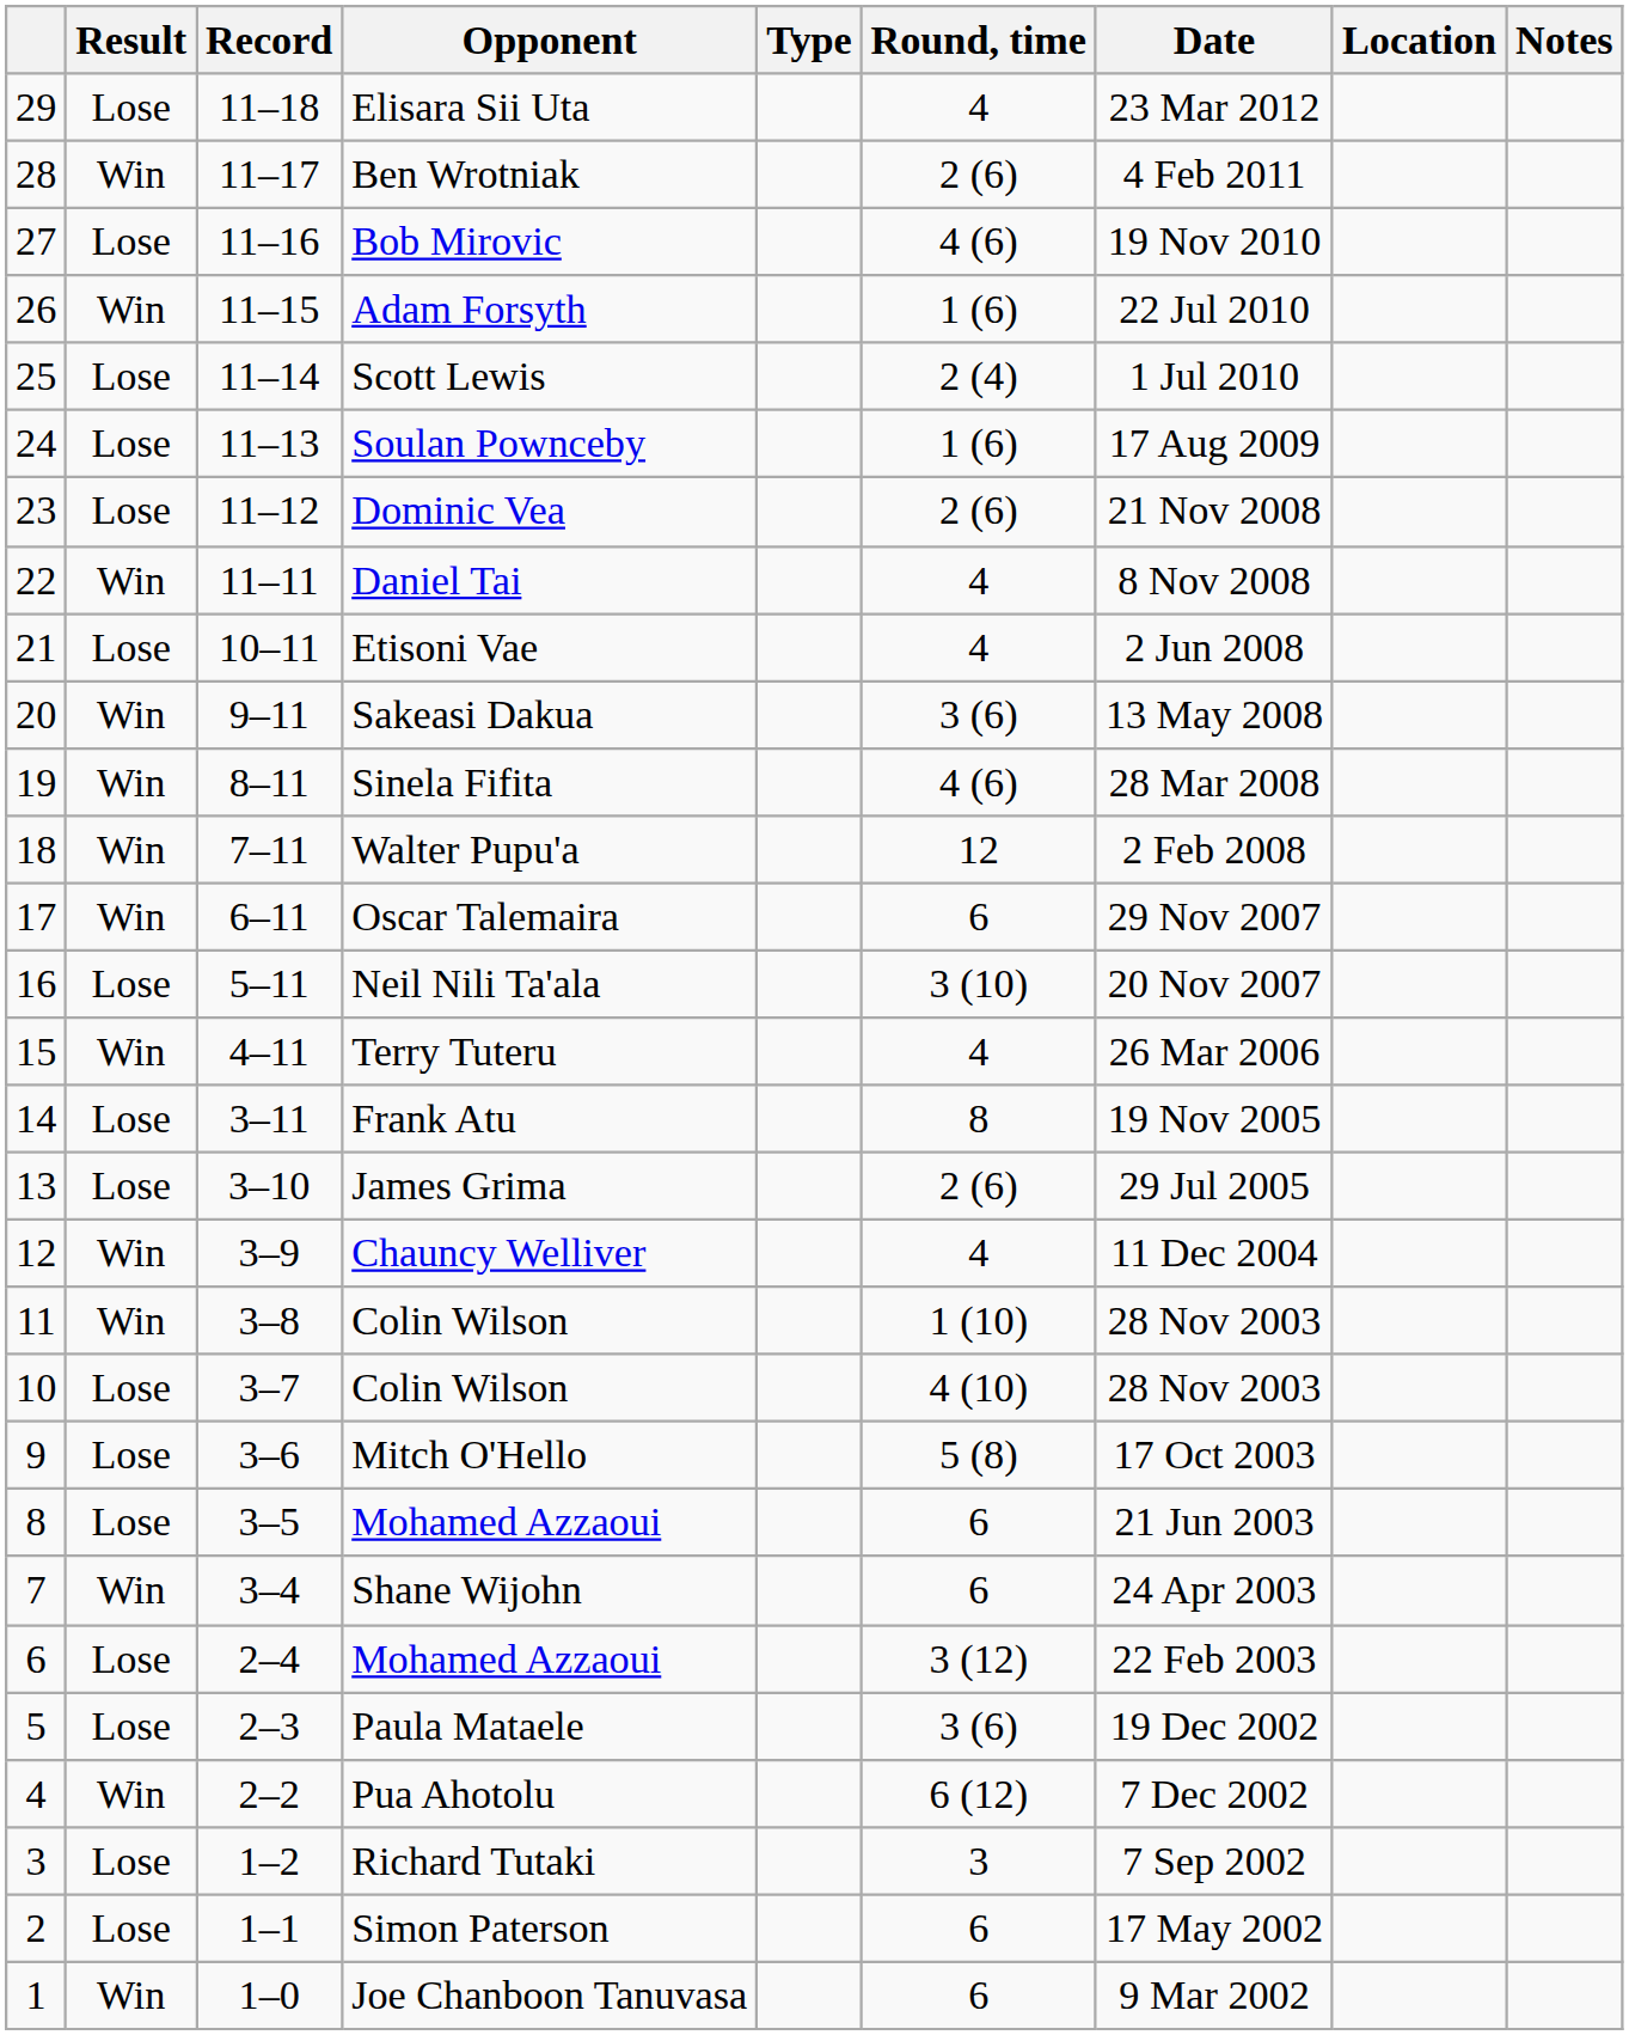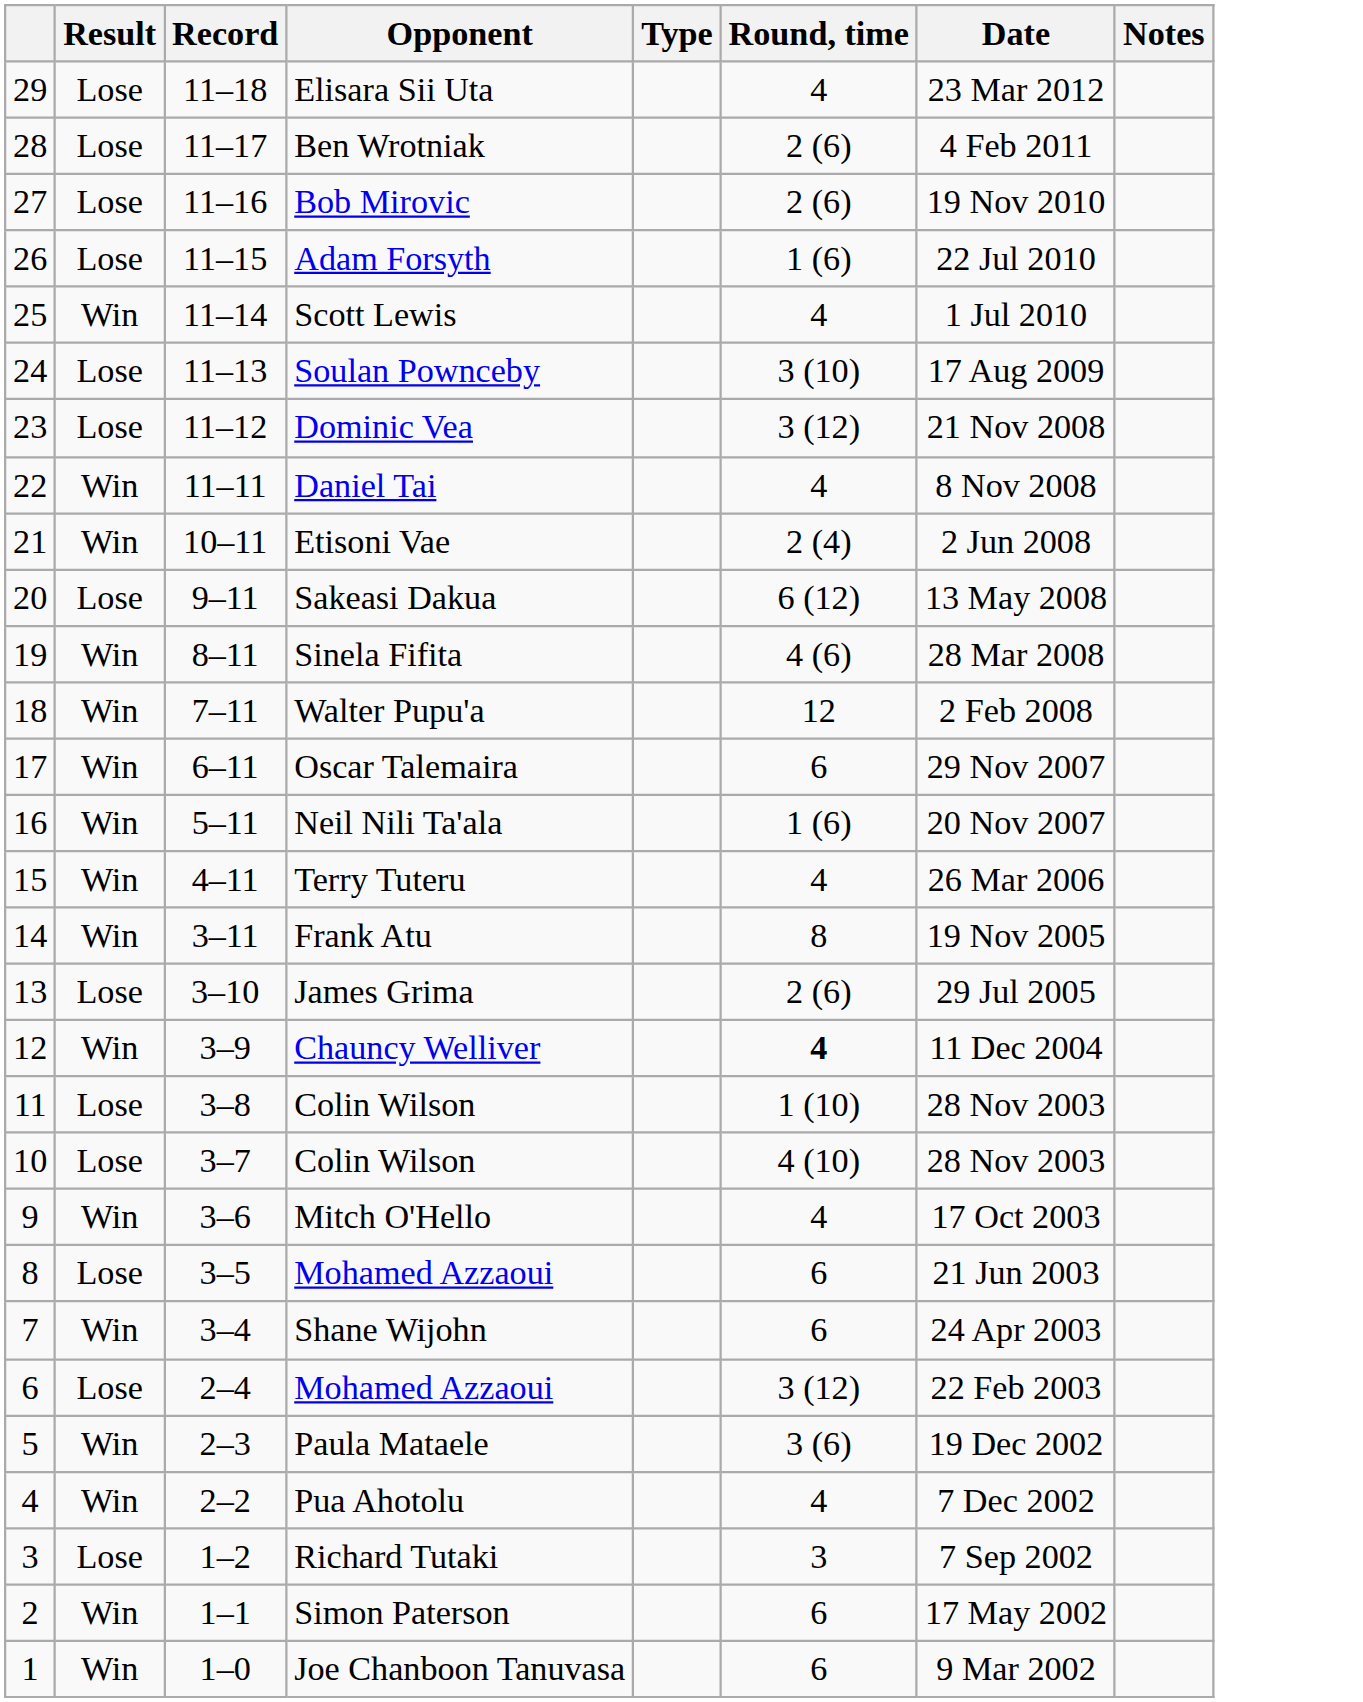 <table class="wikitable" style="text-align:center; font-size:95%">
 <tr>
 <th></th>
 <th>Result</th>
 <th>Record</th>
 <th>Opponent</th>
 <th>Type</th>
 <th>Round, time</th>
 <th>Date</th>
-<th>Location</th>
 <th>Notes</th>
 </tr>
 <tr>
 <td>29</td>
 <td>Lose</td>
 <td>11–18</td>
 <td style="text-align:left;"> Elisara Sii Uta</td>
 <td></td>
 <td>4</td>
 <td>23 Mar 2012</td>
-<td style="text-align:left;"> </td>
 <td></td>
 </tr>
 <tr>
 <td>28</td>
-<td>Win</td>
+<td>Lose</td>
 <td>11–17</td>
 <td style="text-align:left;"> Ben Wrotniak</td>
 <td></td>
 <td>2 (6) </td>
 <td>4 Feb 2011</td>
-<td style="text-align:left;"> </td>
 <td></td>
 </tr>
 <tr>
 <td>27</td>
 <td>Lose</td>
 <td>11–16</td>
 <td style="text-align:left;"> <a href='#'>Bob Mirovic</a></td>
 <td></td>
-<td>4 (6)</td>
+<td>2 (6) </td>
 <td>19 Nov 2010</td>
-<td style="text-align:left;"> </td>
 <td></td>
 </tr>
 <tr>
 <td>26</td>
-<td>Win</td>
+<td>Lose</td>
 <td>11–15</td>
 <td style="text-align:left;"> <a href='#'>Adam Forsyth</a></td>
 <td></td>
 <td>1 (6) </td>
 <td>22 Jul 2010</td>
-<td style="text-align:left;"> </td>
 <td></td>
 </tr>
 <tr>
 <td>25</td>
-<td>Lose</td>
+<td>Win</td>
 <td>11–14</td>
 <td style="text-align:left;"> Scott Lewis</td>
 <td></td>
-<td>2 (4)</td>
+<td>4</td>
 <td>1 Jul 2010</td>
-<td style="text-align:left;"> </td>
 <td></td>
 </tr>
 <tr>
 <td>24</td>
 <td>Lose</td>
 <td>11–13</td>
 <td style="text-align:left;"> <a href='#'>Soulan Pownceby</a></td>
 <td></td>
-<td>1 (6)</td>
+<td>3 (10) </td>
 <td>17 Aug 2009</td>
-<td style="text-align:left;"> </td>
 <td></td>
 </tr>
 <tr>
 <td>23</td>
 <td>Lose</td>
 <td>11–12</td>
 <td style="text-align:left;"> <a href='#'>Dominic Vea</a></td>
 <td></td>
-<td>2 (6) </td>
+<td>3 (12) </td>
 <td>21 Nov 2008</td>
-<td style="text-align:left;"> </td>
 <td style="text-align:left;"></td>
 </tr>
 <tr>
 <td>22</td>
 <td>Win</td>
 <td>11–11</td>
 <td style="text-align:left;"> <a href='#'>Daniel Tai</a></td>
 <td></td>
 <td>4</td>
 <td>8 Nov 2008</td>
-<td style="text-align:left;"> </td>
 <td></td>
 </tr>
 <tr>
 <td>21</td>
-<td>Lose</td>
+<td>Win</td>
 <td>10–11</td>
 <td style="text-align:left;"> Etisoni Vae</td>
 <td></td>
-<td>4</td>
+<td>2 (4)</td>
 <td>2 Jun 2008</td>
-<td style="text-align:left;"> </td>
 <td></td>
 </tr>
 <tr>
 <td>20</td>
-<td>Win</td>
+<td>Lose</td>
 <td>9–11</td>
 <td style="text-align:left;"> Sakeasi Dakua</td>
 <td></td>
-<td>3 (6)</td>
+<td>6 (12)</td>
 <td>13 May 2008</td>
-<td style="text-align:left;"> </td>
 <td style="text-align:left;"></td>
 </tr>
 <tr>
 <td>19</td>
 <td>Win</td>
 <td>8–11</td>
 <td style="text-align:left;"> Sinela Fifita</td>
 <td></td>
 <td>4 (6)</td>
 <td>28 Mar 2008</td>
-<td style="text-align:left;"> </td>
 <td style="text-align:left;"></td>
 </tr>
 <tr>
 <td>18</td>
 <td>Win</td>
 <td>7–11</td>
 <td style="text-align:left;"> Walter Pupu'a</td>
 <td></td>
 <td>12</td>
 <td>2 Feb 2008</td>
-<td style="text-align:left;"> </td>
 <td style="text-align:left;"></td>
 </tr>
 <tr>
 <td>17</td>
 <td>Win</td>
 <td>6–11</td>
 <td style="text-align:left;"> Oscar Talemaira</td>
 <td></td>
 <td>6</td>
 <td>29 Nov 2007</td>
-<td style="text-align:left;"> </td>
 <td></td>
 </tr>
 <tr>
 <td>16</td>
-<td>Lose</td>
+<td>Win</td>
 <td>5–11</td>
 <td style="text-align:left;"> Neil Nili Ta'ala</td>
 <td></td>
-<td>3 (10) </td>
+<td>1 (6)</td>
 <td>20 Nov 2007</td>
-<td style="text-align:left;"> </td>
 <td></td>
 </tr>
 <tr>
 <td>15</td>
 <td>Win</td>
 <td>4–11</td>
 <td style="text-align:left;"> Terry Tuteru</td>
 <td></td>
 <td>4</td>
 <td>26 Mar 2006</td>
-<td style="text-align:left;"> </td>
 <td></td>
 </tr>
 <tr>
 <td>14</td>
-<td>Lose</td>
+<td>Win</td>
 <td>3–11</td>
 <td style="text-align:left;"> Frank Atu</td>
 <td></td>
 <td>8</td>
 <td>19 Nov 2005</td>
-<td style="text-align:left;"> </td>
 <td></td>
 </tr>
 <tr>
 <td>13</td>
 <td>Lose</td>
 <td>3–10</td>
 <td style="text-align:left;"> James Grima</td>
 <td></td>
 <td>2 (6) </td>
 <td>29 Jul 2005</td>
-<td style="text-align:left;"> </td>
 <td></td>
 </tr>
 <tr>
 <td>12</td>
 <td>Win</td>
 <td>3–9</td>
 <td style="text-align:left;"> <a href='#'>Chauncy Welliver</a></td>
 <td></td>
-<td>4</td>
+<td><strong>4</strong></td>
 <td>11 Dec 2004</td>
-<td style="text-align:left;"> </td>
 <td></td>
 </tr>
 <tr>
 <td>11</td>
-<td>Win</td>
+<td>Lose</td>
 <td>3–8</td>
 <td style="text-align:left;"> Colin Wilson</td>
 <td></td>
 <td>1 (10) </td>
 <td>28 Nov 2003</td>
-<td style="text-align:left;"> </td>
 <td></td>
 </tr>
 <tr>
 <td>10</td>
 <td>Lose</td>
 <td>3–7</td>
 <td style="text-align:left;"> Colin Wilson</td>
 <td></td>
 <td>4 (10)</td>
 <td>28 Nov 2003</td>
-<td style="text-align:left;"> </td>
 <td style="text-align:left;"></td>
 </tr>
 <tr>
 <td>9</td>
-<td>Lose</td>
+<td>Win</td>
 <td>3–6</td>
 <td style="text-align:left;"> Mitch O'Hello</td>
 <td></td>
-<td>5 (8)</td>
+<td>4</td>
 <td>17 Oct 2003</td>
-<td style="text-align:left;"> </td>
 <td></td>
 </tr>
 <tr>
 <td>8</td>
 <td>Lose</td>
 <td>3–5</td>
 <td style="text-align:left;"> <a href='#'>Mohamed Azzaoui</a></td>
 <td></td>
 <td>6</td>
 <td>21 Jun 2003</td>
-<td style="text-align:left;"> </td>
 <td></td>
 </tr>
 <tr>
 <td>7</td>
 <td>Win</td>
 <td>3–4</td>
 <td style="text-align:left;"> Shane Wijohn</td>
 <td></td>
 <td>6</td>
 <td>24 Apr 2003</td>
-<td style="text-align:left;"> </td>
 <td></td>
 </tr>
 <tr>
 <td>6</td>
 <td>Lose</td>
 <td>2–4</td>
 <td style="text-align:left;"> <a href='#'>Mohamed Azzaoui</a></td>
 <td></td>
 <td>3 (12)</td>
 <td>22 Feb 2003</td>
-<td style="text-align:left;"> </td>
 <td style="text-align:left;"></td>
 </tr>
 <tr>
 <td>5</td>
-<td>Lose</td>
+<td>Win</td>
 <td>2–3</td>
 <td style="text-align:left;"> Paula Mataele</td>
 <td></td>
 <td>3 (6)</td>
 <td>19 Dec 2002</td>
-<td style="text-align:left;"> </td>
 <td></td>
 </tr>
 <tr>
 <td>4</td>
 <td>Win</td>
 <td>2–2</td>
 <td style="text-align:left;"> Pua Ahotolu</td>
 <td></td>
-<td>6 (12)</td>
+<td>4</td>
 <td>7 Dec 2002</td>
-<td style="text-align:left;"> </td>
 <td></td>
 </tr>
 <tr>
 <td>3</td>
 <td>Lose</td>
 <td>1–2</td>
 <td style="text-align:left;"> Richard Tutaki</td>
 <td></td>
 <td>3</td>
 <td>7 Sep 2002</td>
-<td style="text-align:left;"> </td>
 <td style="text-align:left;"></td>
 </tr>
 <tr>
 <td>2</td>
-<td>Lose</td>
+<td>Win</td>
 <td>1–1</td>
 <td style="text-align:left;"> Simon Paterson</td>
 <td></td>
 <td>6</td>
 <td>17 May 2002</td>
-<td style="text-align:left;"> </td>
 <td></td>
 </tr>
 <tr>
 <td>1</td>
 <td>Win</td>
 <td>1–0</td>
 <td style="text-align:left;"> Joe Chanboon Tanuvasa</td>
 <td></td>
 <td>6</td>
 <td>9 Mar 2002</td>
-<td style="text-align:left;"> </td>
 <td style="text-align:left;"></td>
 </tr>
 </table>
